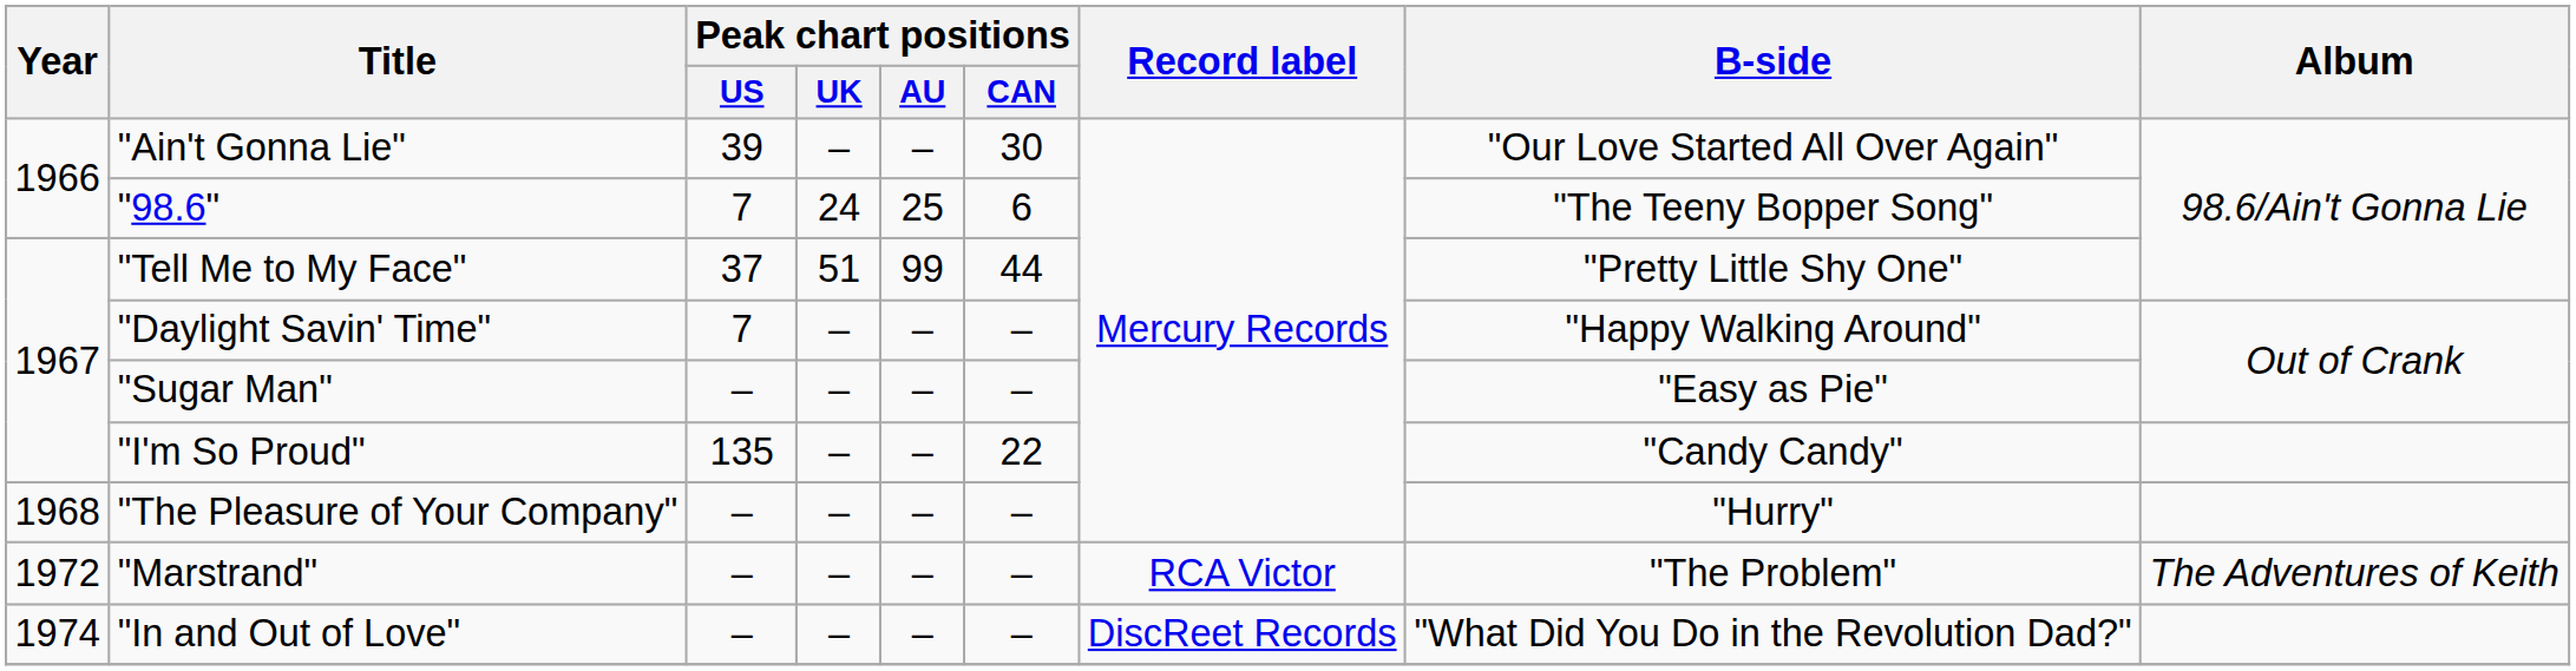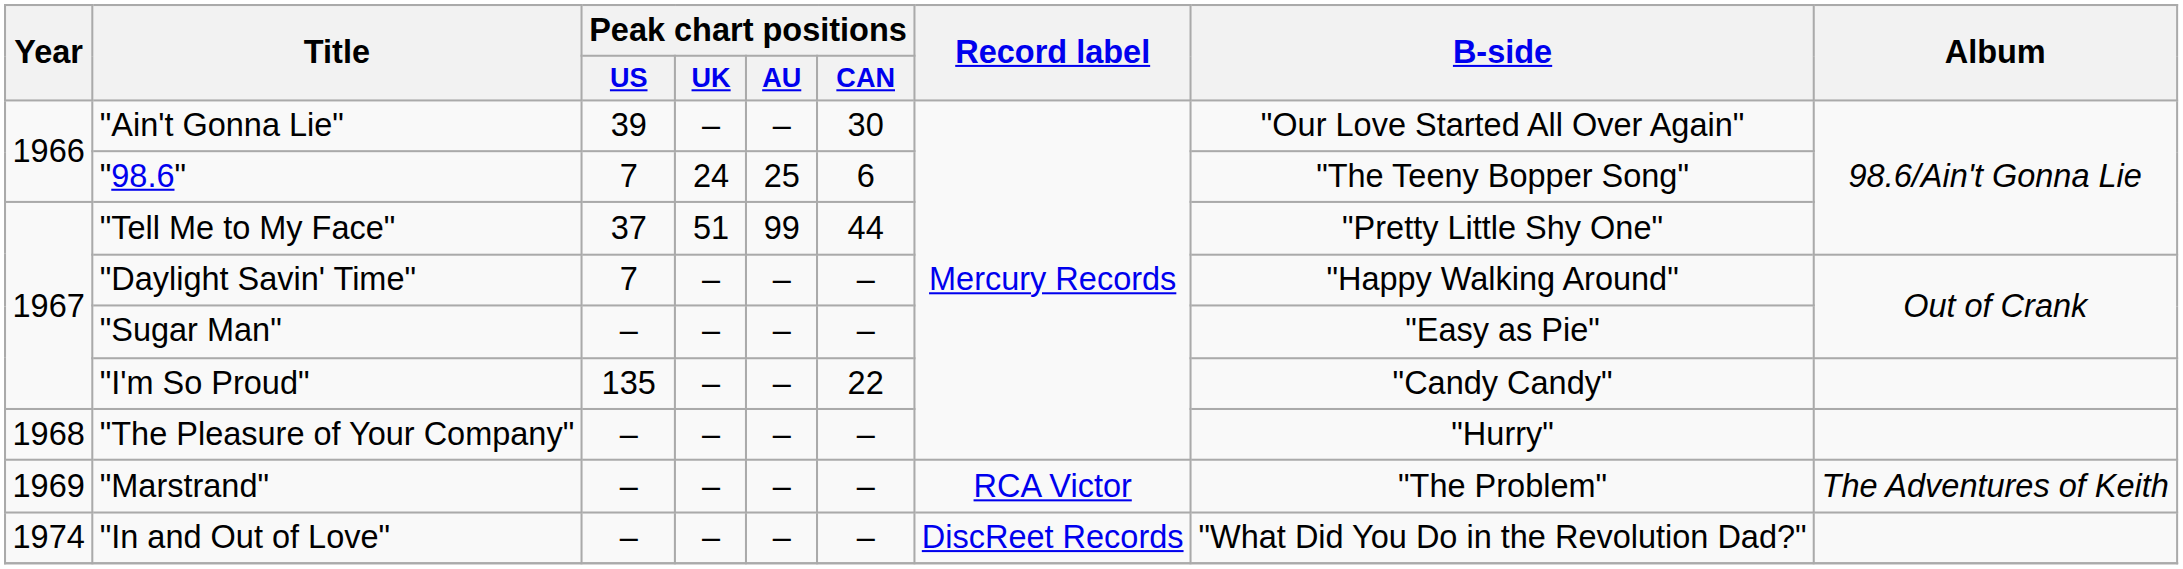 <table class="wikitable" style=text-align:center;>
 <tr>
 <th rowspan="2">Year</th>
 <th rowspan="2">Title</th>
 <th colspan="4">Peak chart positions</th>
 <th rowspan="2"><a href='#'>Record label</a></th>
 <th rowspan="2"><a href='#'>B-side</a></th>
 <th rowspan="2">Album</th>
 </tr>
 <tr style="font-size:smaller;">
 <th align=centre><a href='#'>US</a></th>
 <th align=centre><a href='#'>UK</a></th>
 <th align=centre><a href='#'>AU</a></th>
 <th align=centre><a href='#'>CAN</a></th>
 </tr>
 <tr>
 <td rowspan="2">1966</td>
 <td align=left>"Ain't Gonna Lie"</td>
 <td>39</td>
 <td>–</td>
 <td>–</td>
 <td>30</td>
 <td rowspan="7"><a href='#'>Mercury Records</a></td>
 <td>"Our Love Started All Over Again"</td>
 <td rowspan="3"><em>98.6/Ain't Gonna Lie</em></td>
 </tr>
 <tr>
 <td align=left>"<a href='#'>98.6</a>"</td>
 <td>7</td>
 <td>24</td>
 <td>25</td>
 <td>6</td>
 <td>"The Teeny Bopper Song"</td>
 </tr>
 <tr>
 <td rowspan="4">1967</td>
 <td align=left>"Tell Me to My Face"</td>
 <td>37</td>
 <td>51</td>
 <td>99</td>
 <td>44</td>
 <td>"Pretty Little Shy One"</td>
 </tr>
 <tr>
 <td align=left>"Daylight Savin' Time"</td>
 <td>7</td>
 <td>–</td>
 <td>–</td>
 <td>–</td>
 <td>"Happy Walking Around"</td>
 <td rowspan="2"><em>Out of Crank</em></td>
 </tr>
 <tr>
 <td align=left>"Sugar Man"</td>
 <td>–</td>
 <td>–</td>
 <td>–</td>
 <td>–</td>
 <td>"Easy as Pie"</td>
 </tr>
 <tr>
 <td align=left>"I'm So Proud"</td>
 <td>135</td>
 <td>–</td>
 <td>–</td>
 <td>22</td>
 <td>"Candy Candy"</td>
 <td></td>
 </tr>
 <tr>
 <td rowspan="1">1968</td>
 <td align=left>"The Pleasure of Your Company"</td>
 <td>–</td>
 <td>–</td>
 <td>–</td>
 <td>–</td>
 <td>"Hurry"</td>
 <td></td>
 </tr>
 <tr>
-<td rowspan="1">1972</td>
+<td rowspan="1">1969</td>
 <td align=left>"Marstrand"</td>
 <td>–</td>
 <td>–</td>
 <td>–</td>
 <td>–</td>
 <td rowspan="1"><a href='#'>RCA Victor</a></td>
 <td>"The Problem"</td>
 <td rowspan="1"><em>The Adventures of Keith</em></td>
 </tr>
 <tr>
 <td rowspan="1">1974</td>
 <td align=left>"In and Out of Love"</td>
 <td>–</td>
 <td>–</td>
 <td>–</td>
 <td>–</td>
 <td rowspan="1"><a href='#'>DiscReet Records</a></td>
 <td>"What Did You Do in the Revolution Dad?"</td>
 <td></td>
 </tr>
 <tr>
 </tr>
 </table>
